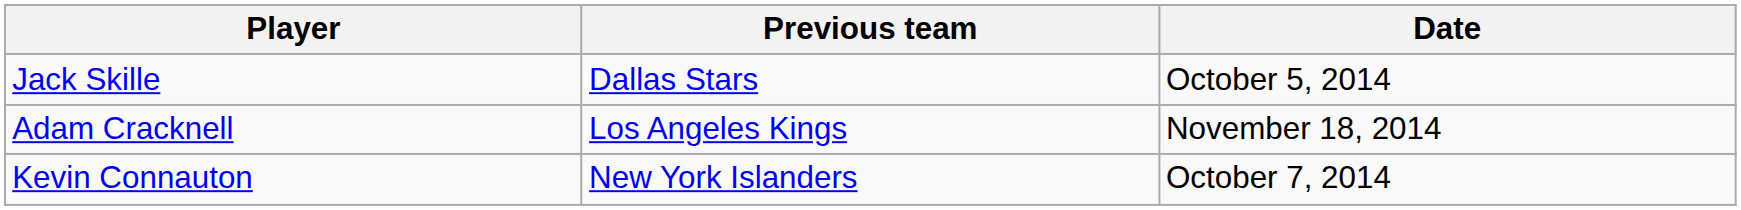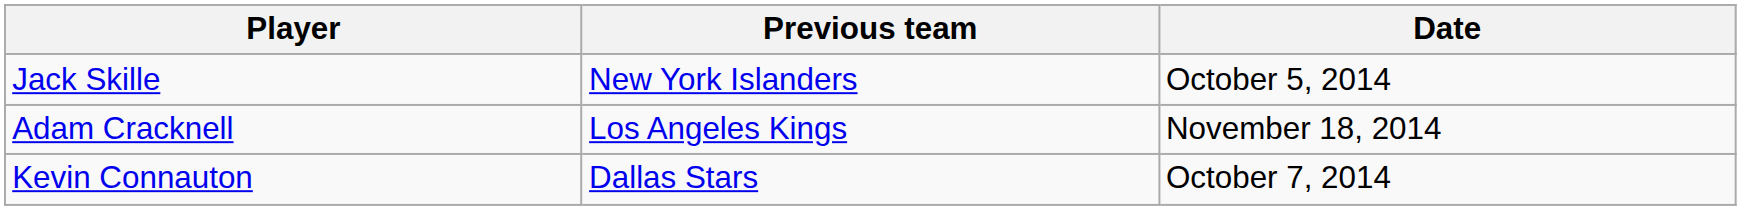 <table class="wikitable" style="width:100%;">
 <tr style="text-align:center; background:#ddd;">
 <th style="width:33%;">Player</th>
 <th style="width:33%;">Previous team</th>
 <th style="width:33%;">Date</th>
 </tr>
 <tr>
 <td><a href='#'>Jack Skille</a></td>
-<td><a href='#'>Dallas Stars</a></td>
+<td><a href='#'>New York Islanders</a></td>
 <td>October 5, 2014</td>
 </tr>
 <tr>
 <td><a href='#'>Adam Cracknell</a></td>
 <td><a href='#'>Los Angeles Kings</a></td>
 <td>November 18, 2014</td>
 </tr>
 <tr>
 <td><a href='#'>Kevin Connauton</a></td>
-<td><a href='#'>New York Islanders</a></td>
+<td><a href='#'>Dallas Stars</a></td>
 <td>October 7, 2014</td>
 </tr>
 </table>
